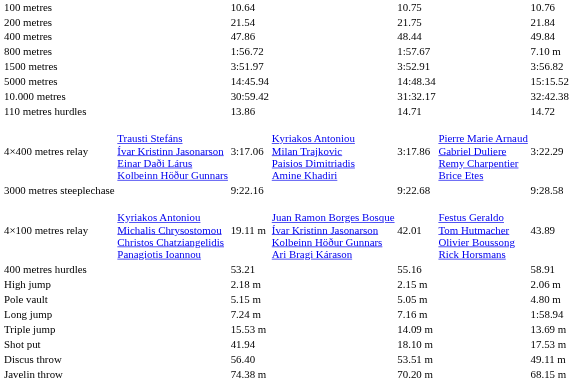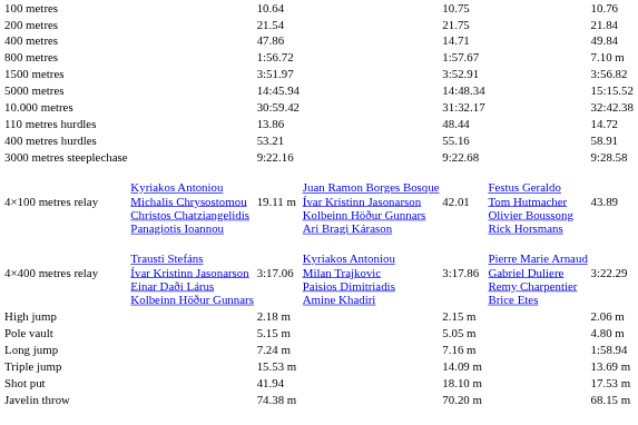 <table>
 <tr>
 <td>100 metres</td>
 <td></td>
 <td>10.64</td>
 <td></td>
 <td>10.75</td>
 <td></td>
 <td>10.76</td>
 </tr>
 <tr>
 <td>200 metres</td>
 <td></td>
 <td>21.54</td>
 <td></td>
 <td>21.75</td>
 <td></td>
 <td>21.84</td>
 </tr>
 <tr>
 <td>400 metres</td>
 <td></td>
 <td>47.86</td>
 <td></td>
-<td>48.44</td>
+<td>14.71</td>
 <td></td>
 <td>49.84</td>
 </tr>
 <tr>
 <td>800 metres</td>
 <td></td>
 <td>1:56.72</td>
 <td></td>
 <td>1:57.67</td>
 <td></td>
 <td>7.10 m</td>
 </tr>
 <tr>
 <td>1500 metres</td>
 <td></td>
 <td>3:51.97</td>
 <td></td>
 <td>3:52.91</td>
 <td></td>
 <td>3:56.82</td>
 </tr>
 <tr>
 <td>5000 metres</td>
 <td></td>
 <td>14:45.94</td>
 <td></td>
 <td>14:48.34</td>
 <td></td>
 <td>15:15.52</td>
 </tr>
 <tr>
 <td>10.000 metres</td>
 <td></td>
 <td>30:59.42</td>
 <td></td>
 <td>31:32.17</td>
 <td></td>
 <td>32:42.38</td>
 </tr>
 <tr>
 <td>110 metres hurdles</td>
 <td></td>
 <td>13.86</td>
 <td></td>
-<td>14.71</td>
+<td>48.44</td>
 <td></td>
 <td>14.72</td>
 </tr>
 <tr>
-<td>4×400 metres relay</td>
-<td> <br><a href='#'>Trausti Stefáns</a><br><a href='#'>Ívar Kristinn Jasonarson</a><br><a href='#'>Einar Daði Lárus</a><br><a href='#'>Kolbeinn Höður Gunnars</a></td>
-<td>3:17.06</td>
-<td> <br><a href='#'>Kyriakos Antoniou</a><br><a href='#'>Milan Trajkovic</a><br><a href='#'>Paisios Dimitriadis</a><br><a href='#'>Amine Khadiri</a></td>
-<td>3:17.86</td>
-<td> <br><a href='#'>Pierre Marie Arnaud</a><br><a href='#'>Gabriel Duliere</a><br><a href='#'>Remy Charpentier</a><br><a href='#'>Brice Etes</a></td>
-<td>3:22.29</td>
+<td>400 metres hurdles</td>
+<td></td>
+<td>53.21</td>
+<td></td>
+<td>55.16</td>
+<td></td>
+<td>58.91</td>
 </tr>
 <tr>
 <td>3000 metres steeplechase</td>
 <td></td>
 <td>9:22.16</td>
 <td></td>
 <td>9:22.68</td>
 <td></td>
 <td>9:28.58</td>
 </tr>
 <tr>
 <td>4×100 metres relay</td>
 <td> <br><a href='#'>Kyriakos Antoniou</a><br><a href='#'>Michalis Chrysostomou</a><br><a href='#'>Christos Chatziangelidis</a><br><a href='#'>Panagiotis Ioannou</a></td>
 <td>19.11 m</td>
 <td> <br><a href='#'>Juan Ramon Borges Bosque</a><br><a href='#'>Ívar Kristinn Jasonarson</a><br><a href='#'>Kolbeinn Höður Gunnars</a><br><a href='#'>Ari Bragi Kárason</a></td>
 <td>42.01</td>
 <td> <br><a href='#'>Festus Geraldo</a><br><a href='#'>Tom Hutmacher</a><br><a href='#'>Olivier Boussong</a><br><a href='#'>Rick Horsmans</a></td>
 <td>43.89</td>
 </tr>
 <tr>
-<td>400 metres hurdles</td>
-<td></td>
-<td>53.21</td>
-<td></td>
-<td>55.16</td>
-<td></td>
-<td>58.91</td>
+<td>4×400 metres relay</td>
+<td> <br><a href='#'>Trausti Stefáns</a><br><a href='#'>Ívar Kristinn Jasonarson</a><br><a href='#'>Einar Daði Lárus</a><br><a href='#'>Kolbeinn Höður Gunnars</a></td>
+<td>3:17.06</td>
+<td> <br><a href='#'>Kyriakos Antoniou</a><br><a href='#'>Milan Trajkovic</a><br><a href='#'>Paisios Dimitriadis</a><br><a href='#'>Amine Khadiri</a></td>
+<td>3:17.86</td>
+<td> <br><a href='#'>Pierre Marie Arnaud</a><br><a href='#'>Gabriel Duliere</a><br><a href='#'>Remy Charpentier</a><br><a href='#'>Brice Etes</a></td>
+<td>3:22.29</td>
 </tr>
 <tr>
 <td>High jump</td>
 <td></td>
 <td>2.18 m</td>
 <td></td>
 <td>2.15 m</td>
 <td></td>
 <td>2.06 m</td>
 </tr>
 <tr>
 <td>Pole vault</td>
 <td></td>
 <td>5.15 m</td>
 <td></td>
 <td>5.05 m</td>
 <td></td>
 <td>4.80 m</td>
 </tr>
 <tr>
 <td>Long jump</td>
 <td></td>
 <td>7.24 m</td>
 <td></td>
 <td>7.16 m</td>
 <td></td>
 <td>1:58.94</td>
 </tr>
 <tr>
 <td>Triple jump</td>
 <td></td>
 <td>15.53 m</td>
 <td></td>
 <td>14.09 m</td>
 <td></td>
 <td>13.69 m</td>
 </tr>
 <tr>
 <td>Shot put</td>
 <td></td>
 <td>41.94</td>
 <td></td>
 <td>18.10 m</td>
 <td></td>
 <td>17.53 m</td>
 </tr>
 <tr>
-<td>Discus throw</td>
-<td></td>
-<td>56.40</td>
-<td></td>
-<td>53.51 m</td>
-<td></td>
-<td>49.11 m</td>
-</tr>
-<tr>
 <td>Javelin throw</td>
 <td></td>
 <td>74.38 m</td>
 <td></td>
 <td>70.20 m</td>
 <td></td>
 <td>68.15 m</td>
 </tr>
 </table>
